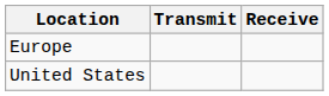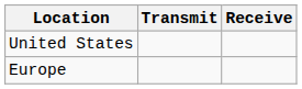 <table class="wikitable">
 <tr>
 <th>Location</th>
 <th>Transmit</th>
 <th>Receive</th>
 </tr>
 <tr>
+<td>United States</td>
+<td></td>
+<td></td>
+</tr>
+<tr>
 <td>Europe</td>
 <td></td>
 <td></td>
 </tr>
-<tr>
-<td>United States</td>
-<td></td>
-<td></td>
-</tr>
 </table>
